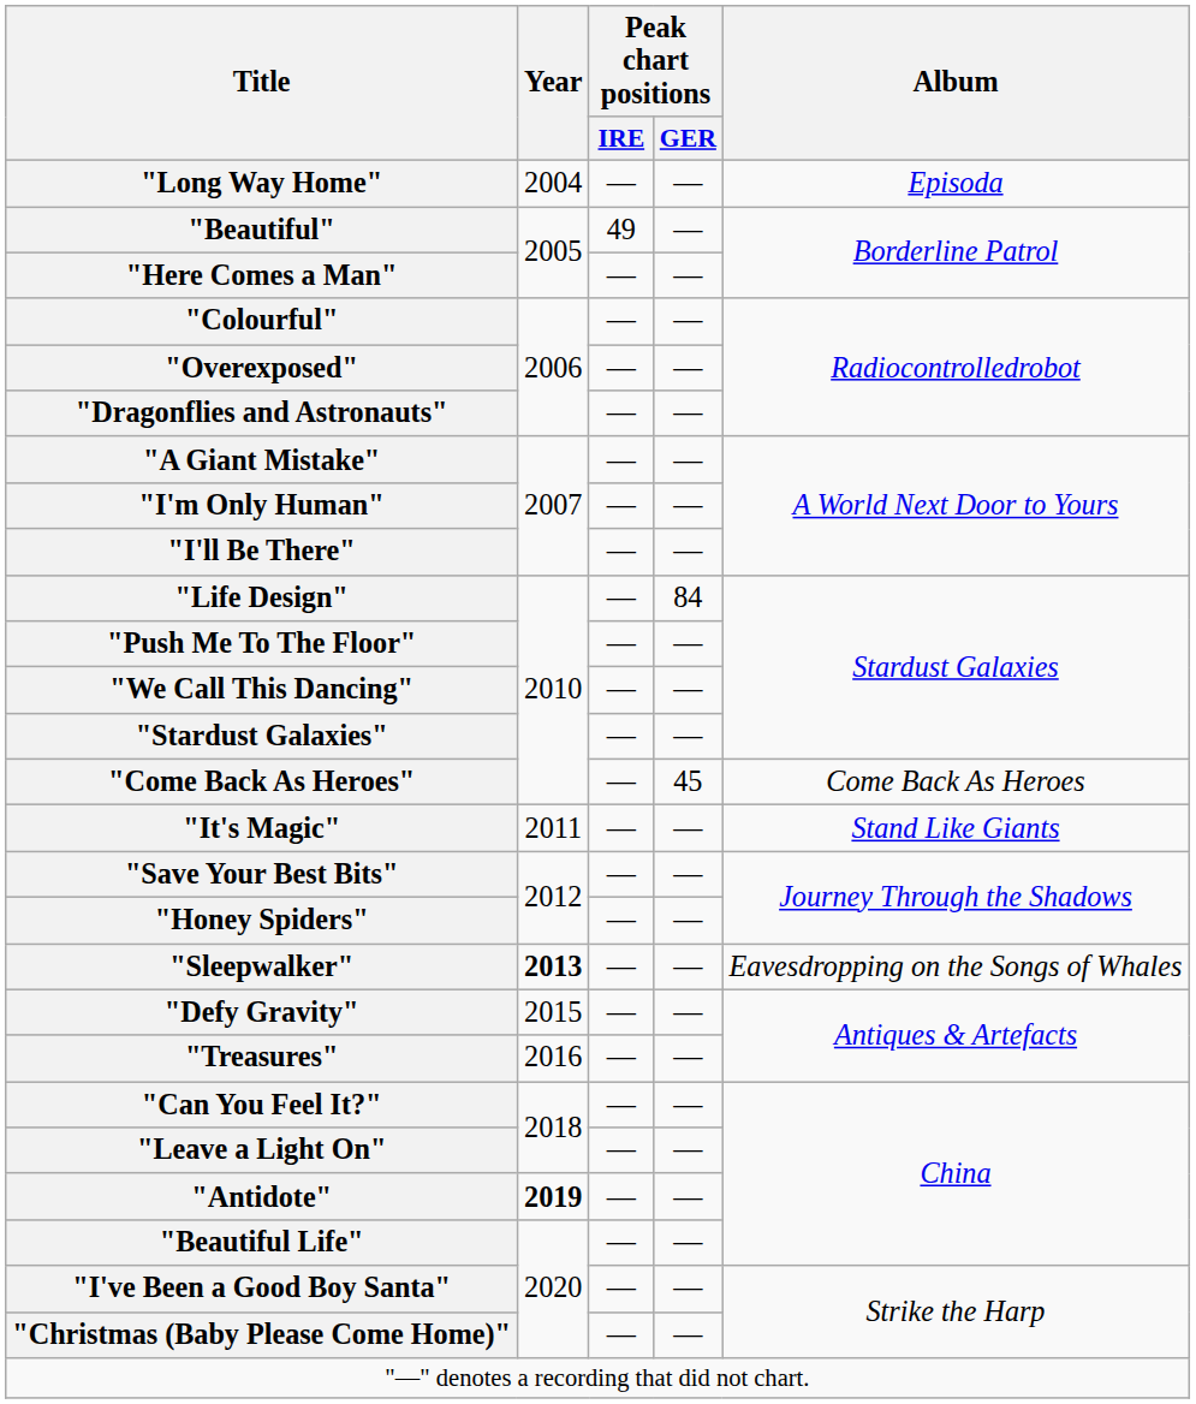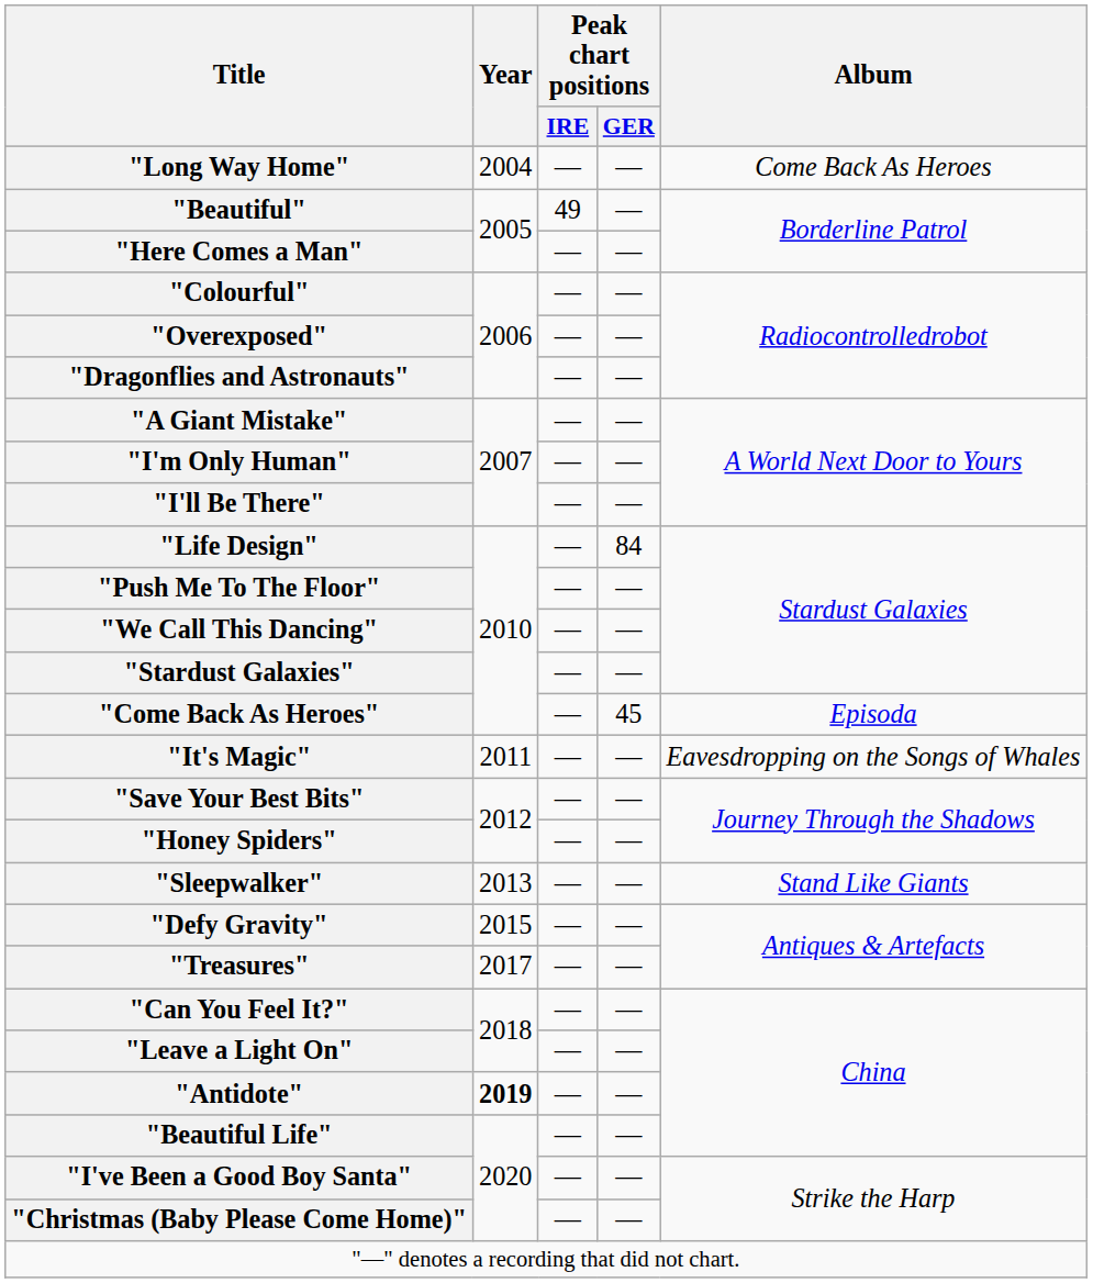 <table class="wikitable plainrowheaders" style="text-align:center;" border="1">
 <tr>
 <th scope="col" rowspan="2" style="width:em;">Title</th>
 <th scope="col" rowspan="2" style="width:em">Year</th>
 <th scope="col" colspan="2">Peak chart positions</th>
 <th scope="col" rowspan="2" style="width:;">Album</th>
 </tr>
 <tr>
 <th scope="col" style="width:2em;font-size:90%;"><a href='#'>IRE</a><br></th>
 <th scope="col" style="width:2em;font-size:90%;"><a href='#'>GER</a><br></th>
 </tr>
 <tr>
 <th scope="row">"Long Way Home"</th>
 <td>2004</td>
 <td>—</td>
 <td>—</td>
-<td><em><a href='#'>Episoda</a></em></td>
+<td><em>Come Back As Heroes</em></td>
 </tr>
 <tr>
 <th scope="row">"Beautiful"</th>
 <td rowspan=2>2005</td>
 <td>49</td>
 <td>—</td>
 <td rowspan=2><em><a href='#'>Borderline Patrol</a></em></td>
 </tr>
 <tr>
 <th scope="row">"Here Comes a Man"</th>
 <td>—</td>
 <td>—</td>
 </tr>
 <tr>
 <th scope="row">"Colourful"</th>
 <td rowspan=3>2006</td>
 <td>—</td>
 <td>—</td>
 <td rowspan=3><em><a href='#'>Radiocontrolledrobot</a></em></td>
 </tr>
 <tr>
 <th scope="row">"Overexposed"</th>
 <td>—</td>
 <td>—</td>
 </tr>
 <tr>
 <th scope="row">"Dragonflies and Astronauts"</th>
 <td>—</td>
 <td>—</td>
 </tr>
 <tr>
 <th scope="row">"A Giant Mistake"</th>
 <td rowspan=3>2007</td>
 <td>—</td>
 <td>—</td>
 <td rowspan=3><em><a href='#'>A World Next Door to Yours</a></em></td>
 </tr>
 <tr>
 <th scope="row">"I'm Only Human"</th>
 <td>—</td>
 <td>—</td>
 </tr>
 <tr>
 <th scope="row">"I'll Be There"</th>
 <td>—</td>
 <td>—</td>
 </tr>
 <tr>
 <th scope="row">"Life Design"</th>
 <td rowspan=5>2010</td>
 <td>—</td>
 <td>84</td>
 <td rowspan=4><em><a href='#'>Stardust Galaxies</a></em></td>
 </tr>
 <tr>
 <th scope="row">"Push Me To The Floor"</th>
 <td>—</td>
 <td>—</td>
 </tr>
 <tr>
 <th scope="row">"We Call This Dancing"</th>
 <td>—</td>
 <td>—</td>
 </tr>
 <tr>
 <th scope="row">"Stardust Galaxies"</th>
 <td>—</td>
 <td>—</td>
 </tr>
 <tr>
 <th scope="row">"Come Back As Heroes"</th>
 <td>—</td>
 <td>45</td>
-<td><em>Come Back As Heroes</em></td>
+<td><em><a href='#'>Episoda</a></em></td>
 </tr>
 <tr>
 <th scope="row">"It's Magic"</th>
 <td>2011</td>
 <td>—</td>
 <td>—</td>
-<td><em><a href='#'>Stand Like Giants</a></em></td>
+<td><em>Eavesdropping on the Songs of Whales</em></td>
 </tr>
 <tr>
 <th scope="row">"Save Your Best Bits"</th>
 <td rowspan=2>2012</td>
 <td>—</td>
 <td>—</td>
 <td rowspan=2><em><a href='#'>Journey Through the Shadows</a></em></td>
 </tr>
 <tr>
 <th scope="row">"Honey Spiders"</th>
 <td>—</td>
 <td>—</td>
 </tr>
 <tr>
 <th scope="row">"Sleepwalker"</th>
-<td><strong>2013</strong></td>
+<td>2013</td>
 <td>—</td>
 <td>—</td>
-<td><em>Eavesdropping on the Songs of Whales</em></td>
+<td><em><a href='#'>Stand Like Giants</a></em></td>
 </tr>
 <tr>
 <th scope="row">"Defy Gravity"</th>
 <td>2015</td>
 <td>—</td>
 <td>—</td>
 <td rowspan=2><em><a href='#'>Antiques & Artefacts</a></em></td>
 </tr>
 <tr>
 <th scope="row">"Treasures"</th>
-<td>2016</td>
+<td>2017</td>
 <td>—</td>
 <td>—</td>
 </tr>
 <tr>
 <th scope="row">"Can You Feel It?"</th>
 <td rowspan=2>2018</td>
 <td>—</td>
 <td>—</td>
 <td rowspan=4><em><a href='#'>China</a></em></td>
 </tr>
 <tr>
 <th scope="row">"Leave a Light On"</th>
 <td>—</td>
 <td>—</td>
 </tr>
 <tr>
 <th scope="row">"Antidote"</th>
 <td><strong>2019</strong></td>
 <td>—</td>
 <td>—</td>
 </tr>
 <tr>
 <th scope="row">"Beautiful Life"</th>
 <td rowspan=3>2020</td>
 <td>—</td>
 <td>—</td>
 </tr>
 <tr>
 <th scope="row">"I've Been a Good Boy Santa"</th>
 <td>—</td>
 <td>—</td>
 <td rowspan=2><em>Strike the Harp</em></td>
 </tr>
 <tr>
 <th scope="row">"Christmas (Baby Please Come Home)"</th>
 <td>—</td>
 <td>—</td>
 </tr>
 <tr>
 <td colspan="17" style="font-size:85%">"—" denotes a recording that did not chart.</td>
 </tr>
 </table>
